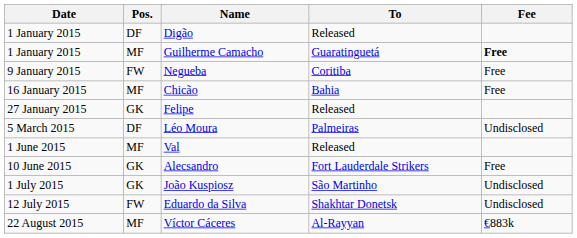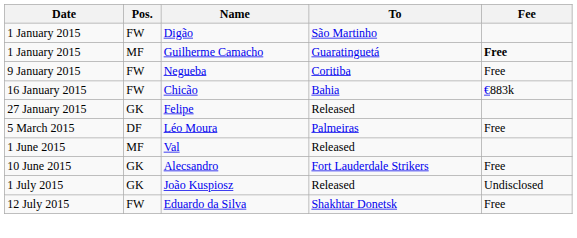 <table style="width:60%;" class="wikitable">
 <tr>
 <th>Date</th>
 <th>Pos.</th>
 <th>Name</th>
 <th>To</th>
 <th>Fee</th>
 </tr>
 <tr>
 <td>1 January 2015</td>
-<td>DF</td>
+<td>FW</td>
 <td> <a href='#'>Digão</a></td>
-<td>Released</td>
+<td> <a href='#'>São Martinho</a></td>
 <td></td>
 </tr>
 <tr>
 <td>1 January 2015</td>
 <td>MF</td>
 <td> <a href='#'>Guilherme Camacho</a></td>
 <td> <a href='#'>Guaratinguetá</a></td>
 <td><strong>Free</strong></td>
 </tr>
 <tr>
 <td>9 January 2015</td>
 <td>FW</td>
 <td> <a href='#'>Negueba</a></td>
 <td> <a href='#'>Coritiba</a></td>
 <td>Free</td>
 </tr>
 <tr>
 <td>16 January 2015</td>
-<td>MF</td>
+<td>FW</td>
 <td> <a href='#'>Chicão</a></td>
 <td> <a href='#'>Bahia</a></td>
-<td>Free</td>
+<td><a href='#'>€</a>883k</td>
 </tr>
 <tr>
 <td>27 January 2015</td>
 <td>GK</td>
 <td> <a href='#'>Felipe</a></td>
 <td>Released</td>
 <td></td>
 </tr>
 <tr>
 <td>5 March 2015</td>
 <td>DF</td>
 <td> <a href='#'>Léo Moura</a></td>
 <td> <a href='#'>Palmeiras</a></td>
-<td>Undisclosed</td>
+<td>Free</td>
 </tr>
 <tr>
 <td>1 June 2015</td>
 <td>MF</td>
 <td> <a href='#'>Val</a></td>
 <td>Released</td>
 <td></td>
 </tr>
 <tr>
 <td>10 June 2015</td>
 <td>GK</td>
 <td> <a href='#'>Alecsandro</a></td>
 <td> <a href='#'>Fort Lauderdale Strikers</a></td>
 <td>Free</td>
 </tr>
 <tr>
 <td>1 July 2015</td>
 <td>GK</td>
 <td> <a href='#'>João Kuspiosz</a></td>
-<td> <a href='#'>São Martinho</a></td>
+<td>Released</td>
 <td>Undisclosed</td>
 </tr>
 <tr>
 <td>12 July 2015</td>
 <td>FW</td>
 <td> <a href='#'>Eduardo da Silva</a></td>
 <td> <a href='#'>Shakhtar Donetsk</a></td>
-<td>Undisclosed</td>
-</tr>
-<tr>
-<td>22 August 2015</td>
-<td>MF</td>
-<td> <a href='#'>Víctor Cáceres</a></td>
-<td> <a href='#'>Al-Rayyan</a></td>
-<td><a href='#'>€</a>883k</td>
+<td>Free</td>
 </tr>
 </table>
